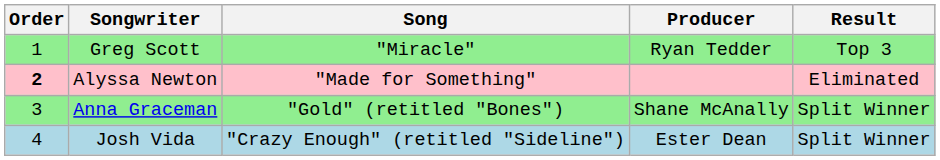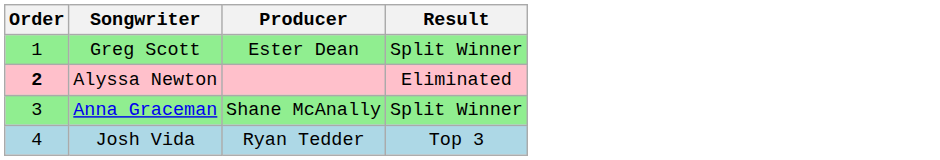 <table class="wikitable plainrowheaders" style="text-align:center">
 <tr>
 <th style="row">Order</th>
 <th style="row">Songwriter</th>
-<th style="row">Song</th>
 <th style="row">Producer</th>
 <th style="row">Result</th>
 </tr>
 <tr style="background:lightgreen;">
 <td>1</td>
 <td>Greg Scott</td>
-<td>"Miracle"</td>
-<td>Ryan Tedder</td>
-<td>Top 3</td>
+<td>Ester Dean</td>
+<td>Split Winner</td>
 </tr>
 <tr style="background:pink;">
 <td><strong>2</strong></td>
 <td>Alyssa Newton</td>
-<td>"Made for Something"</td>
 <td></td>
 <td>Eliminated</td>
 </tr>
 <tr style="background:lightgreen;">
 <td>3</td>
 <td><a href='#'>Anna Graceman</a></td>
-<td>"Gold" (retitled "Bones")</td>
 <td>Shane McAnally</td>
 <td>Split Winner</td>
 </tr>
 <tr style="background:lightblue;">
 <td>4</td>
 <td>Josh Vida</td>
-<td>"Crazy Enough" (retitled "Sideline")</td>
-<td>Ester Dean</td>
-<td>Split Winner</td>
+<td>Ryan Tedder</td>
+<td>Top 3</td>
 </tr>
 </table>
